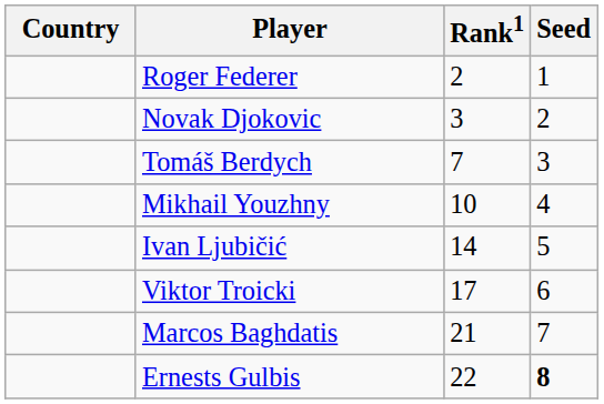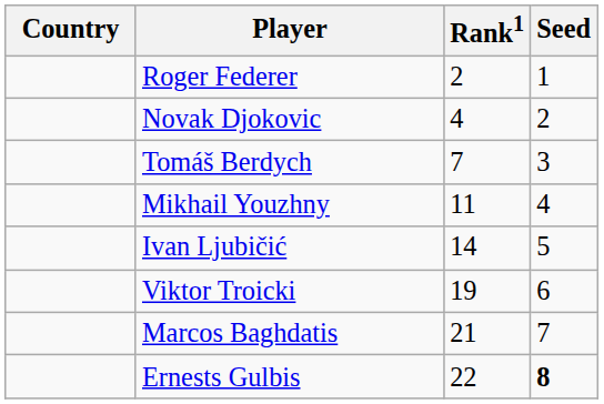 <table class="sortable wikitable">
 <tr>
 <th width="70">Country</th>
 <th width="175">Player</th>
 <th>Rank<sup>1</sup></th>
 <th>Seed</th>
 </tr>
 <tr>
 <td></td>
 <td><a href='#'>Roger Federer</a></td>
 <td>2</td>
 <td>1</td>
 </tr>
 <tr>
 <td></td>
 <td><a href='#'>Novak Djokovic</a></td>
-<td>3</td>
+<td>4</td>
 <td>2</td>
 </tr>
 <tr>
 <td></td>
 <td><a href='#'>Tomáš Berdych</a></td>
 <td>7</td>
 <td>3</td>
 </tr>
 <tr>
 <td></td>
 <td><a href='#'>Mikhail Youzhny</a></td>
-<td>10</td>
+<td>11</td>
 <td>4</td>
 </tr>
 <tr>
 <td></td>
 <td><a href='#'>Ivan Ljubičić</a></td>
 <td>14</td>
 <td>5</td>
 </tr>
 <tr>
 <td></td>
 <td><a href='#'>Viktor Troicki</a></td>
-<td>17</td>
+<td>19</td>
 <td>6</td>
 </tr>
 <tr>
 <td></td>
 <td><a href='#'>Marcos Baghdatis</a></td>
 <td>21</td>
 <td>7</td>
 </tr>
 <tr>
 <td></td>
 <td><a href='#'>Ernests Gulbis</a></td>
 <td>22</td>
 <td><strong>8</strong></td>
 </tr>
 </table>
